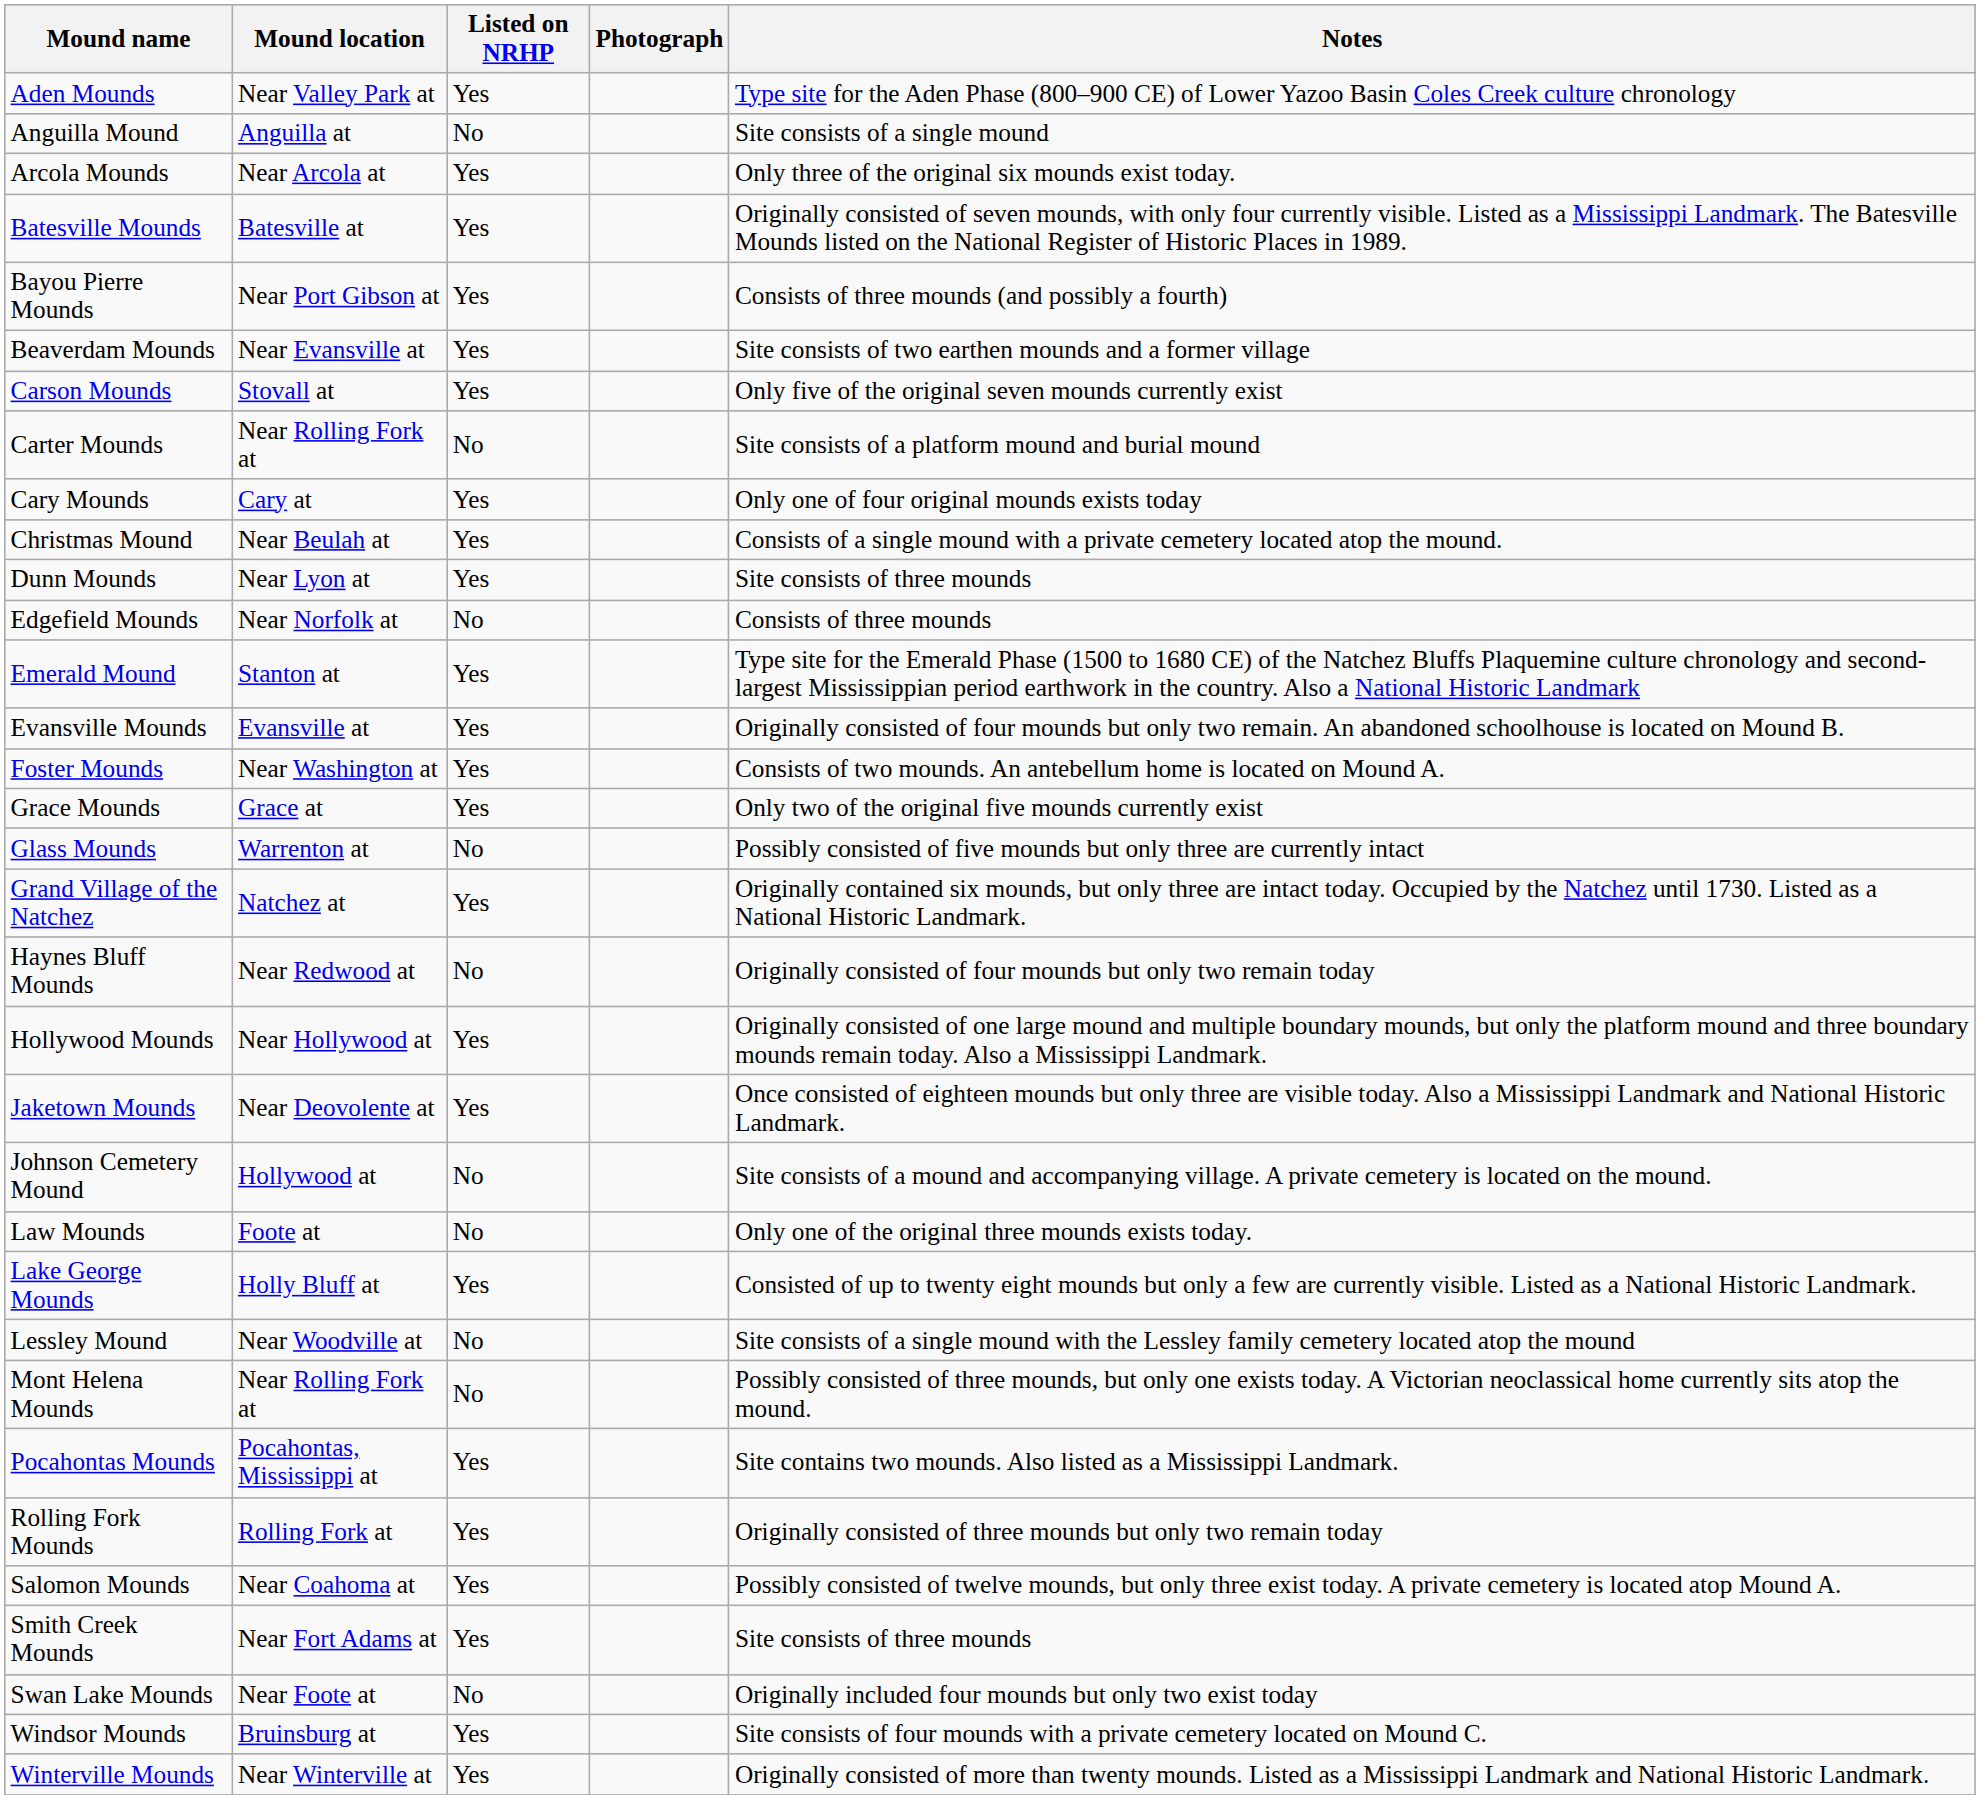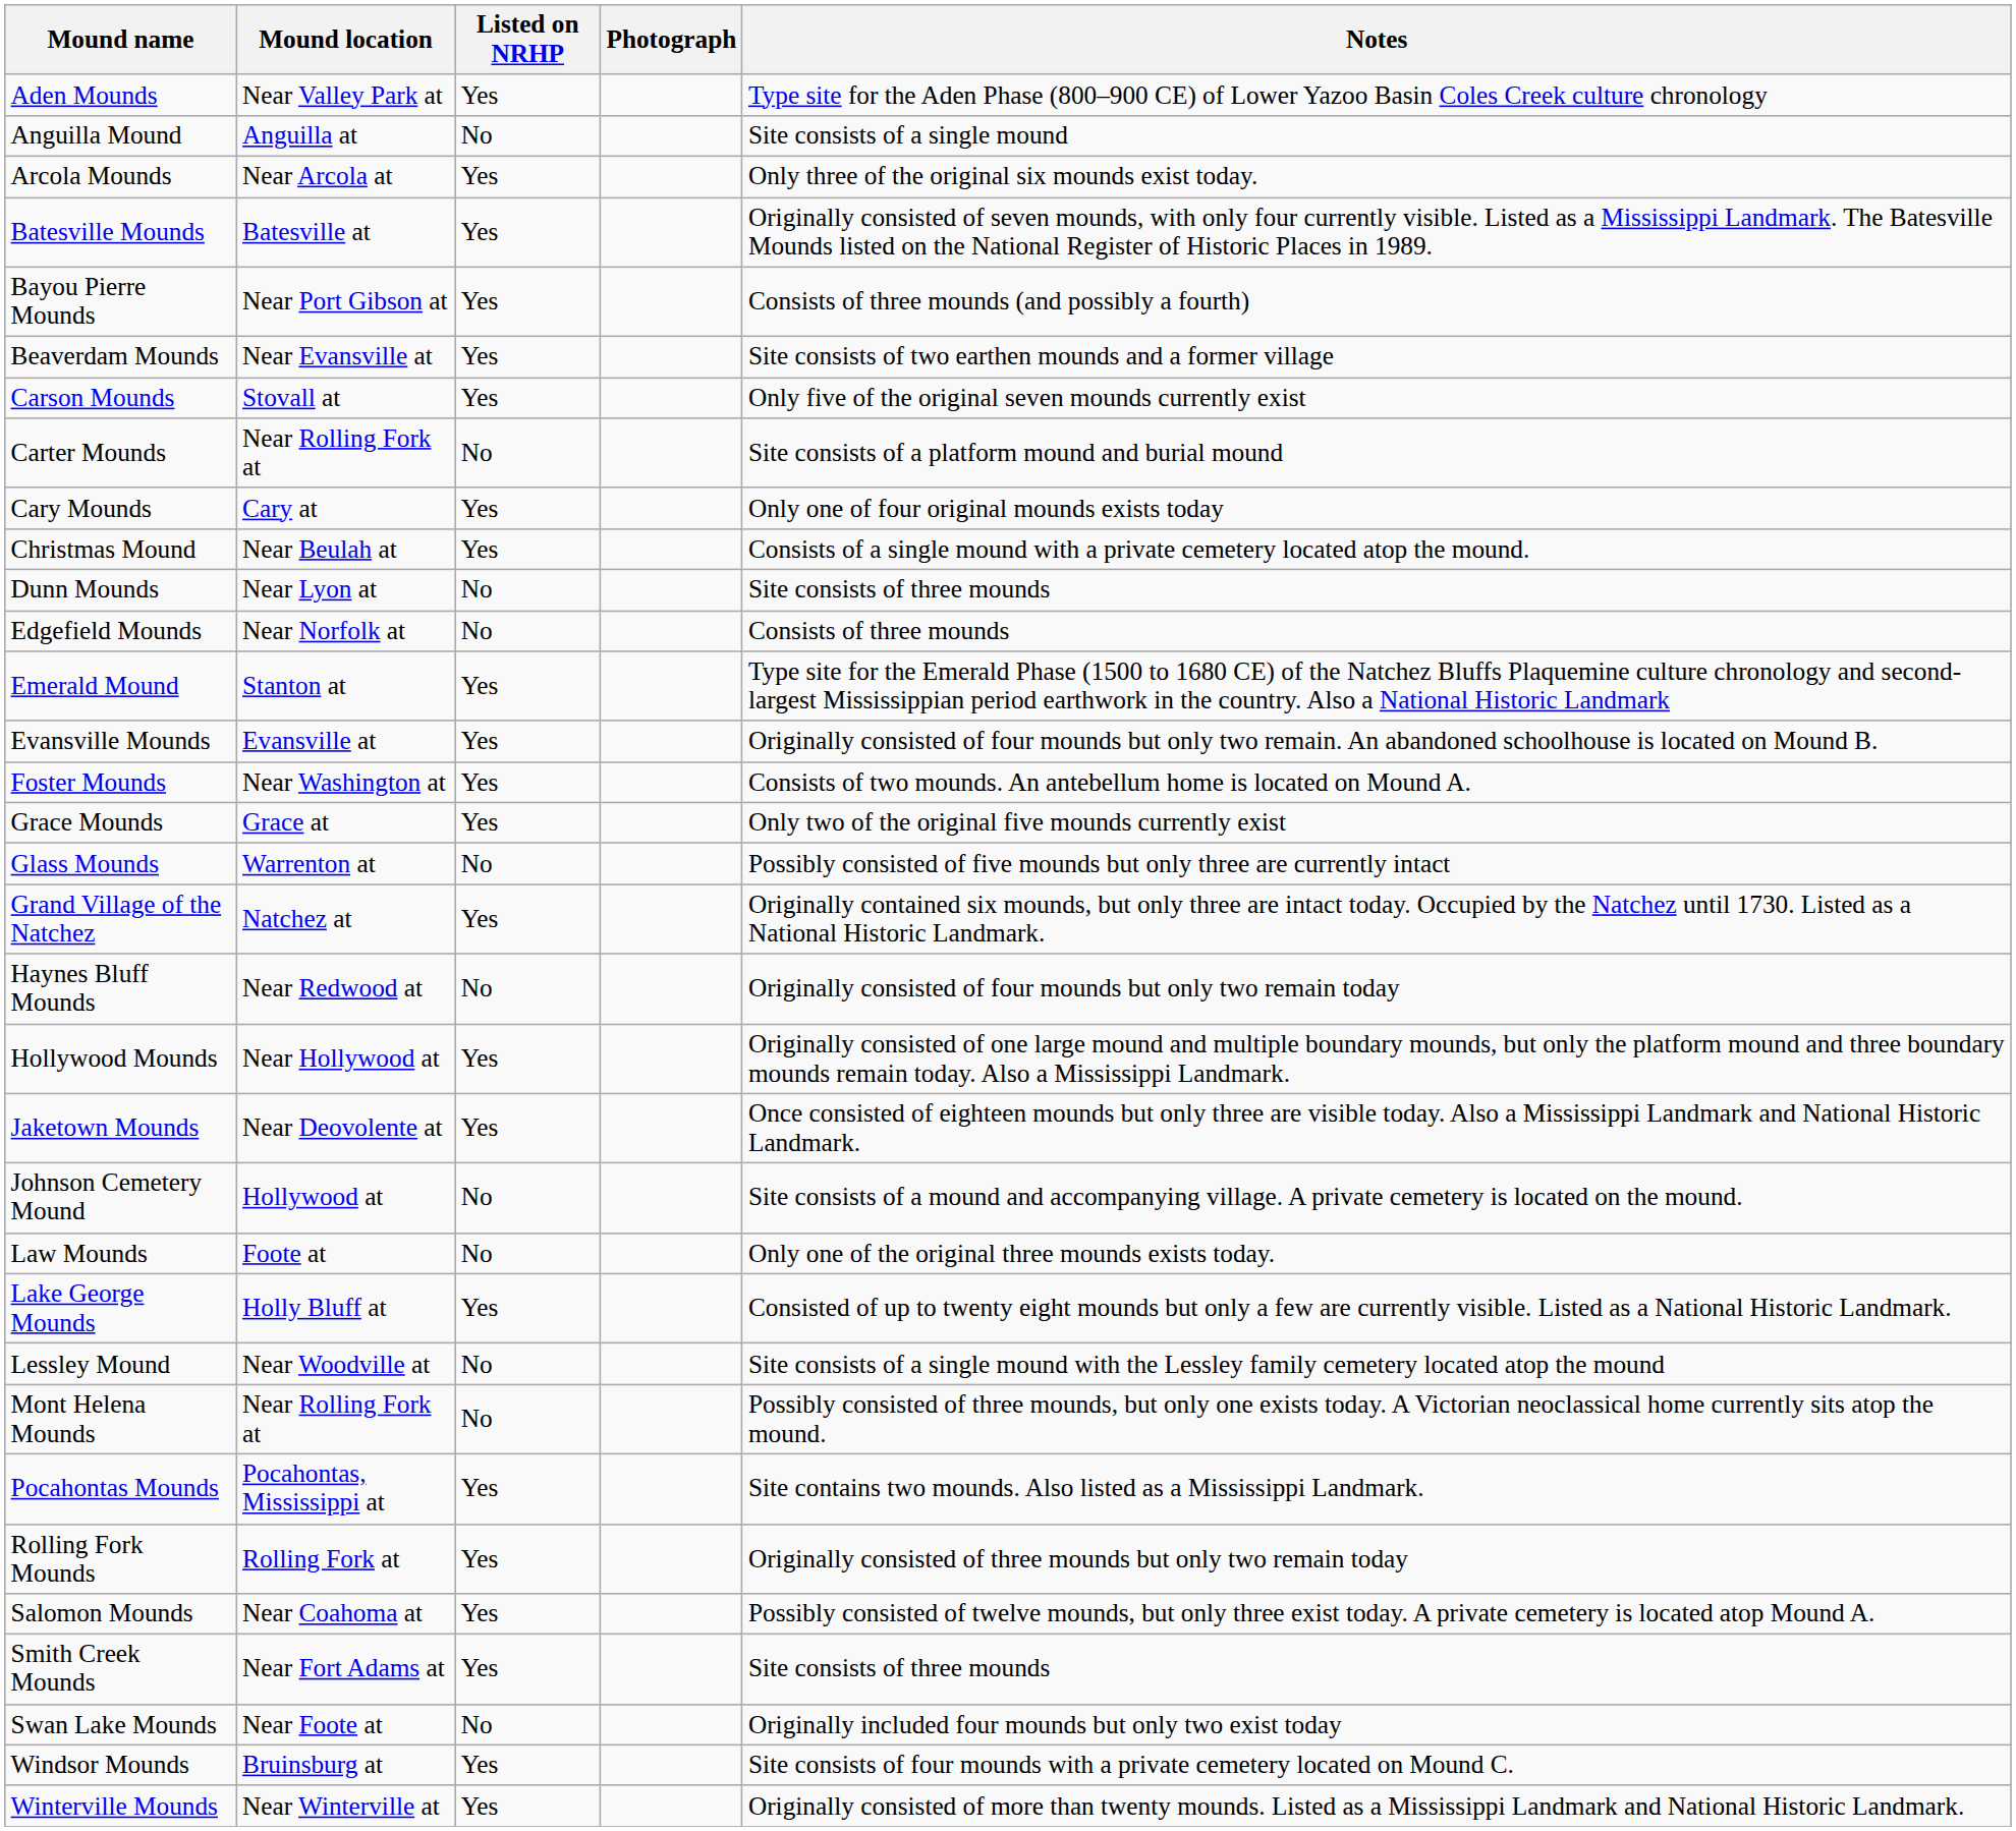 <table class="wikitable">
 <tr>
 <th>Mound name</th>
 <th>Mound location</th>
 <th>Listed on <a href='#'>NRHP</a></th>
 <th>Photograph</th>
 <th>Notes</th>
 </tr>
 <tr>
 <td><a href='#'>Aden Mounds</a></td>
 <td>Near <a href='#'>Valley Park</a> at </td>
 <td>Yes</td>
 <td></td>
 <td><a href='#'>Type site</a> for the Aden Phase (800–900 CE) of Lower Yazoo Basin <a href='#'>Coles Creek culture</a> chronology</td>
 </tr>
 <tr>
 <td>Anguilla Mound</td>
 <td><a href='#'>Anguilla</a> at </td>
 <td>No</td>
 <td></td>
 <td>Site consists of a single mound</td>
 </tr>
 <tr>
 <td>Arcola Mounds</td>
 <td>Near <a href='#'>Arcola</a> at </td>
 <td>Yes</td>
 <td></td>
 <td>Only three of the original six mounds exist today.</td>
 </tr>
 <tr>
 <td><a href='#'>Batesville Mounds</a></td>
 <td><a href='#'>Batesville</a> at </td>
 <td>Yes</td>
 <td></td>
 <td>Originally consisted of seven mounds, with only four currently visible. Listed as a <a href='#'>Mississippi Landmark</a>. The Batesville Mounds listed on the National Register of Historic Places in 1989. </td>
 </tr>
 <tr>
 <td>Bayou Pierre Mounds</td>
 <td>Near <a href='#'>Port Gibson</a> at </td>
 <td>Yes</td>
 <td></td>
 <td>Consists of three mounds (and possibly a fourth)</td>
 </tr>
 <tr>
 <td>Beaverdam Mounds</td>
 <td>Near <a href='#'>Evansville</a> at </td>
 <td>Yes</td>
 <td></td>
 <td>Site consists of two earthen mounds and a former village</td>
 </tr>
 <tr>
 <td><a href='#'>Carson Mounds</a></td>
 <td><a href='#'>Stovall</a> at </td>
 <td>Yes</td>
 <td></td>
 <td>Only five of the original seven mounds currently exist</td>
 </tr>
 <tr>
 <td>Carter Mounds</td>
 <td>Near <a href='#'>Rolling Fork</a> at </td>
 <td>No</td>
 <td></td>
 <td>Site consists of a platform mound and burial mound</td>
 </tr>
 <tr>
 <td>Cary Mounds</td>
 <td><a href='#'>Cary</a> at </td>
 <td>Yes</td>
 <td></td>
 <td>Only one of four original mounds exists today</td>
 </tr>
 <tr>
 <td>Christmas Mound</td>
 <td>Near <a href='#'>Beulah</a> at </td>
 <td>Yes</td>
 <td></td>
 <td>Consists of a single mound with a private cemetery located atop the mound.</td>
 </tr>
 <tr>
 <td>Dunn Mounds</td>
 <td>Near <a href='#'>Lyon</a> at </td>
-<td>Yes</td>
+<td>No</td>
 <td></td>
 <td>Site consists of three mounds</td>
 </tr>
 <tr>
 <td>Edgefield Mounds</td>
 <td>Near <a href='#'>Norfolk</a> at </td>
 <td>No</td>
 <td></td>
 <td>Consists of three mounds</td>
 </tr>
 <tr>
 <td><a href='#'>Emerald Mound</a></td>
 <td><a href='#'>Stanton</a> at </td>
 <td>Yes</td>
 <td></td>
 <td>Type site for the Emerald Phase (1500 to 1680 CE) of the Natchez Bluffs Plaquemine culture chronology and second-largest Mississippian period earthwork in the country. Also a <a href='#'>National Historic Landmark</a></td>
 </tr>
 <tr>
 <td>Evansville Mounds</td>
 <td><a href='#'>Evansville</a> at </td>
 <td>Yes</td>
 <td></td>
 <td>Originally consisted of four mounds but only two remain. An abandoned schoolhouse is located on Mound B.</td>
 </tr>
 <tr>
 <td><a href='#'>Foster Mounds</a></td>
 <td>Near <a href='#'>Washington</a> at </td>
 <td>Yes</td>
 <td></td>
 <td>Consists of two mounds. An antebellum home is located on Mound A.</td>
 </tr>
 <tr>
 <td>Grace Mounds</td>
 <td><a href='#'>Grace</a> at </td>
 <td>Yes</td>
 <td></td>
 <td>Only two of the original five mounds currently exist</td>
 </tr>
 <tr>
 <td><a href='#'>Glass Mounds</a></td>
 <td><a href='#'>Warrenton</a> at </td>
 <td>No</td>
 <td></td>
 <td>Possibly consisted of five mounds but only three are currently intact</td>
 </tr>
 <tr>
 <td><a href='#'>Grand Village of the Natchez</a></td>
 <td><a href='#'>Natchez</a> at </td>
 <td>Yes</td>
 <td></td>
 <td>Originally contained six mounds, but only three are intact today. Occupied by the <a href='#'>Natchez</a> until 1730. Listed as a National Historic Landmark.</td>
 </tr>
 <tr>
 <td>Haynes Bluff Mounds</td>
 <td>Near <a href='#'>Redwood</a> at </td>
 <td>No</td>
 <td></td>
 <td>Originally consisted of four mounds but only two remain today</td>
 </tr>
 <tr>
 <td>Hollywood Mounds</td>
 <td>Near <a href='#'>Hollywood</a> at </td>
 <td>Yes</td>
 <td></td>
 <td>Originally consisted of one large mound and multiple boundary mounds, but only the platform mound and three boundary mounds remain today. Also a Mississippi Landmark.</td>
 </tr>
 <tr>
 <td><a href='#'>Jaketown Mounds</a></td>
 <td>Near <a href='#'>Deovolente</a> at </td>
 <td>Yes</td>
 <td></td>
 <td>Once consisted of eighteen mounds but only three are visible today. Also a Mississippi Landmark and National Historic Landmark.</td>
 </tr>
 <tr>
 <td>Johnson Cemetery Mound</td>
 <td><a href='#'>Hollywood</a> at </td>
 <td>No</td>
 <td></td>
 <td>Site consists of a mound and accompanying village. A private cemetery is located on the mound.</td>
 </tr>
 <tr>
 <td>Law Mounds</td>
 <td><a href='#'>Foote</a> at </td>
 <td>No</td>
 <td></td>
 <td>Only one of the original three mounds exists today.</td>
 </tr>
 <tr>
 <td><a href='#'>Lake George Mounds</a></td>
 <td><a href='#'>Holly Bluff</a> at </td>
 <td>Yes</td>
 <td></td>
 <td>Consisted of up to twenty eight mounds but only a few are currently visible. Listed as a National Historic Landmark.</td>
 </tr>
 <tr>
 <td>Lessley Mound</td>
 <td>Near <a href='#'>Woodville</a> at </td>
 <td>No</td>
 <td></td>
 <td>Site consists of a single mound with the Lessley family cemetery located atop the mound</td>
 </tr>
 <tr>
 <td>Mont Helena Mounds</td>
 <td>Near <a href='#'>Rolling Fork</a> at </td>
 <td>No</td>
 <td></td>
 <td>Possibly consisted of three mounds, but only one exists today. A Victorian neoclassical home currently sits atop the mound.</td>
 </tr>
 <tr>
 <td><a href='#'>Pocahontas Mounds</a></td>
 <td><a href='#'>Pocahontas, Mississippi</a> at </td>
 <td>Yes</td>
 <td></td>
 <td>Site contains two mounds. Also listed as a Mississippi Landmark.</td>
 </tr>
 <tr>
 <td>Rolling Fork Mounds</td>
 <td><a href='#'>Rolling Fork</a> at </td>
 <td>Yes</td>
 <td></td>
 <td>Originally consisted of three mounds but only two remain today</td>
 </tr>
 <tr>
 <td>Salomon Mounds</td>
 <td>Near <a href='#'>Coahoma</a> at </td>
 <td>Yes</td>
 <td></td>
 <td>Possibly consisted of twelve mounds, but only three exist today. A private cemetery is located atop Mound A.</td>
 </tr>
 <tr>
 <td>Smith Creek Mounds</td>
 <td>Near <a href='#'>Fort Adams</a> at </td>
 <td>Yes</td>
 <td></td>
 <td>Site consists of three mounds</td>
 </tr>
 <tr>
 <td>Swan Lake Mounds</td>
 <td>Near <a href='#'>Foote</a> at </td>
 <td>No</td>
 <td></td>
 <td>Originally included four mounds but only two exist today</td>
 </tr>
 <tr>
 <td>Windsor Mounds</td>
 <td><a href='#'>Bruinsburg</a> at </td>
 <td>Yes</td>
 <td></td>
 <td>Site consists of four mounds with a private cemetery located on Mound C.</td>
 </tr>
 <tr>
 <td><a href='#'>Winterville Mounds</a></td>
 <td>Near <a href='#'>Winterville</a> at </td>
 <td>Yes</td>
 <td></td>
 <td>Originally consisted of more than twenty mounds. Listed as a Mississippi Landmark and National Historic Landmark.</td>
 </tr>
 </table>
